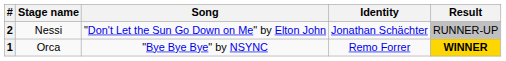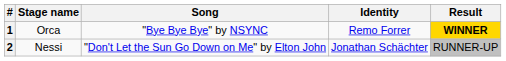 <table class="wikitable plainrowreaders" style="text-align: center">
 <tr>
 <th>#</th>
 <th>Stage name</th>
 <th>Song</th>
 <th>Identity</th>
 <th>Result</th>
 </tr>
 <tr>
+<th>1</th>
+<td>Orca</td>
+<td>"<a href='#'>Bye Bye Bye</a>" by <a href='#'>NSYNC</a></td>
+<td><a href='#'>Remo Forrer</a></td>
+<td bgcolor=gold><strong>WINNER</strong></td>
+</tr>
+<tr>
 <th>2</th>
 <td>Nessi</td>
 <td>"<a href='#'>Don't Let the Sun Go Down on Me</a>" by <a href='#'>Elton John</a></td>
 <td><a href='#'>Jonathan Schächter</a></td>
 <td bgcolor=silver>RUNNER-UP</td>
 </tr>
-<tr>
-<th>1</th>
-<td>Orca</td>
-<td>"<a href='#'>Bye Bye Bye</a>" by <a href='#'>NSYNC</a></td>
-<td><a href='#'>Remo Forrer</a></td>
-<td bgcolor=gold><strong>WINNER</strong></td>
-</tr>
 </table>
